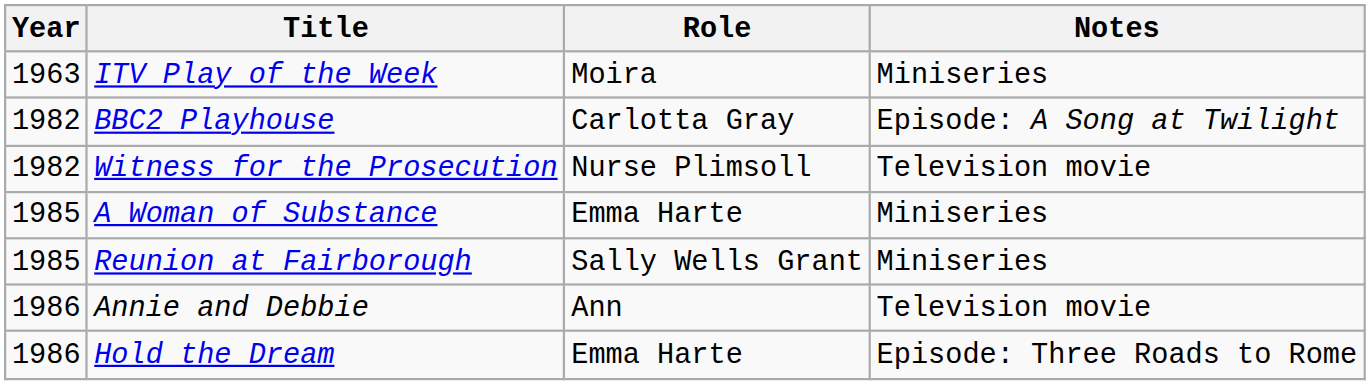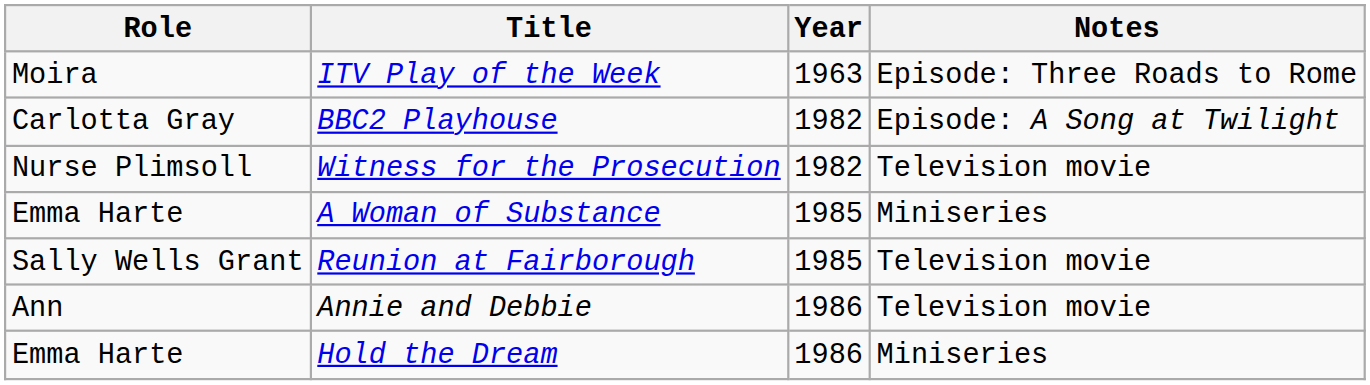 <table class="wikitable">
 <tr>
+<th>Role</th>
+<th>Title</th>
 <th>Year</th>
-<th>Title</th>
-<th>Role</th>
 <th>Notes</th>
 </tr>
 <tr>
+<td>Moira</td>
+<td><em><a href='#'>ITV Play of the Week</a></em></td>
 <td>1963</td>
-<td><em><a href='#'>ITV Play of the Week</a></em></td>
-<td>Moira</td>
+<td>Episode: Three Roads to Rome</td>
+</tr>
+<tr>
+<td>Carlotta Gray</td>
+<td><em><a href='#'>BBC2 Playhouse</a></em></td>
+<td>1982</td>
+<td>Episode: <em>A Song at Twilight</em></td>
+</tr>
+<tr>
+<td>Nurse Plimsoll</td>
+<td><em><a href='#'>Witness for the Prosecution</a></em></td>
+<td>1982</td>
+<td>Television movie</td>
+</tr>
+<tr>
+<td>Emma Harte</td>
+<td><em><a href='#'>A Woman of Substance</a></em></td>
+<td>1985</td>
 <td>Miniseries</td>
 </tr>
 <tr>
-<td>1982</td>
-<td><em><a href='#'>BBC2 Playhouse</a></em></td>
-<td>Carlotta Gray</td>
-<td>Episode: <em>A Song at Twilight</em></td>
-</tr>
-<tr>
-<td>1982</td>
-<td><em><a href='#'>Witness for the Prosecution</a></em></td>
-<td>Nurse Plimsoll</td>
+<td>Sally Wells Grant</td>
+<td><em><a href='#'>Reunion at Fairborough</a></em></td>
+<td>1985</td>
 <td>Television movie</td>
 </tr>
 <tr>
-<td>1985</td>
-<td><em><a href='#'>A Woman of Substance</a></em></td>
-<td>Emma Harte</td>
-<td>Miniseries</td>
-</tr>
-<tr>
-<td>1985</td>
-<td><em><a href='#'>Reunion at Fairborough</a></em></td>
-<td>Sally Wells Grant</td>
-<td>Miniseries</td>
-</tr>
-<tr>
+<td>Ann</td>
+<td><em>Annie and Debbie</em></td>
 <td>1986</td>
-<td><em>Annie and Debbie</em></td>
-<td>Ann</td>
 <td>Television movie</td>
 </tr>
 <tr>
+<td>Emma Harte</td>
+<td><em><a href='#'>Hold the Dream</a></em></td>
 <td>1986</td>
-<td><em><a href='#'>Hold the Dream</a></em></td>
-<td>Emma Harte</td>
-<td>Episode: Three Roads to Rome</td>
+<td>Miniseries</td>
 </tr>
 </table>
